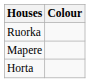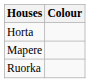 <table border"1" style="border-collapse:collapse;" class="wikitable sortable">
 <tr>
 <th>Houses</th>
 <th>Colour</th>
 </tr>
 <tr>
-<td>Ruorka</td>
+<td>Horta</td>
 <td></td>
 </tr>
 <tr>
 <td>Mapere</td>
 <td></td>
 </tr>
 <tr>
-<td>Horta</td>
+<td>Ruorka</td>
 <td></td>
 </tr>
 </table>
